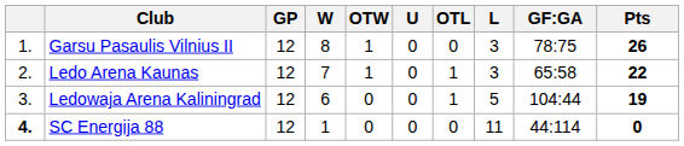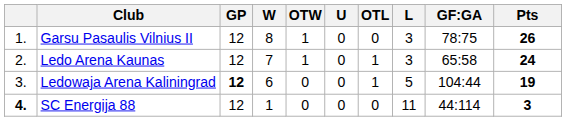 <table class="wikitable">
 <tr>
 <th width="30"></th>
 <th width="200">Club</th>
 <th width="30">GP</th>
 <th width="30">W</th>
 <th width="30">OTW</th>
 <th width="30">U</th>
 <th width="30">OTL</th>
 <th width="30">L</th>
 <th width="70">GF:GA</th>
 <th width="70">Pts</th>
 </tr>
 <tr bgcolor="#FFFFFF" align="center">
 <td>1.</td>
 <td align="left"><a href='#'>Garsu Pasaulis Vilnius II</a></td>
 <td>12</td>
 <td>8</td>
 <td>1</td>
 <td>0</td>
 <td>0</td>
 <td>3</td>
 <td>78:75</td>
 <td><strong>26</strong></td>
 </tr>
 <tr bgcolor="#FFFFFF" align="center">
 <td>2.</td>
 <td align="left"><a href='#'>Ledo Arena Kaunas</a></td>
 <td>12</td>
 <td>7</td>
 <td>1</td>
 <td>0</td>
 <td>1</td>
 <td>3</td>
 <td>65:58</td>
-<td><strong>22</strong></td>
+<td><strong>24</strong></td>
 </tr>
 <tr bgcolor="#FFFFFF" align="center">
 <td>3.</td>
 <td align="left"><a href='#'>Ledowaja Arena Kaliningrad</a></td>
-<td>12</td>
+<td><strong>12</strong></td>
 <td>6</td>
 <td>0</td>
 <td>0</td>
 <td>1</td>
 <td>5</td>
 <td>104:44</td>
 <td><strong>19</strong></td>
 </tr>
 <tr bgcolor="#FFFFFF" align="center">
 <td><strong>4.</strong></td>
 <td align="left"><a href='#'>SC Energija 88</a></td>
 <td>12</td>
 <td>1</td>
 <td>0</td>
 <td>0</td>
 <td>0</td>
 <td>11</td>
 <td>44:114</td>
-<td><strong>0</strong></td>
+<td><strong>3</strong></td>
 </tr>
 </table>
